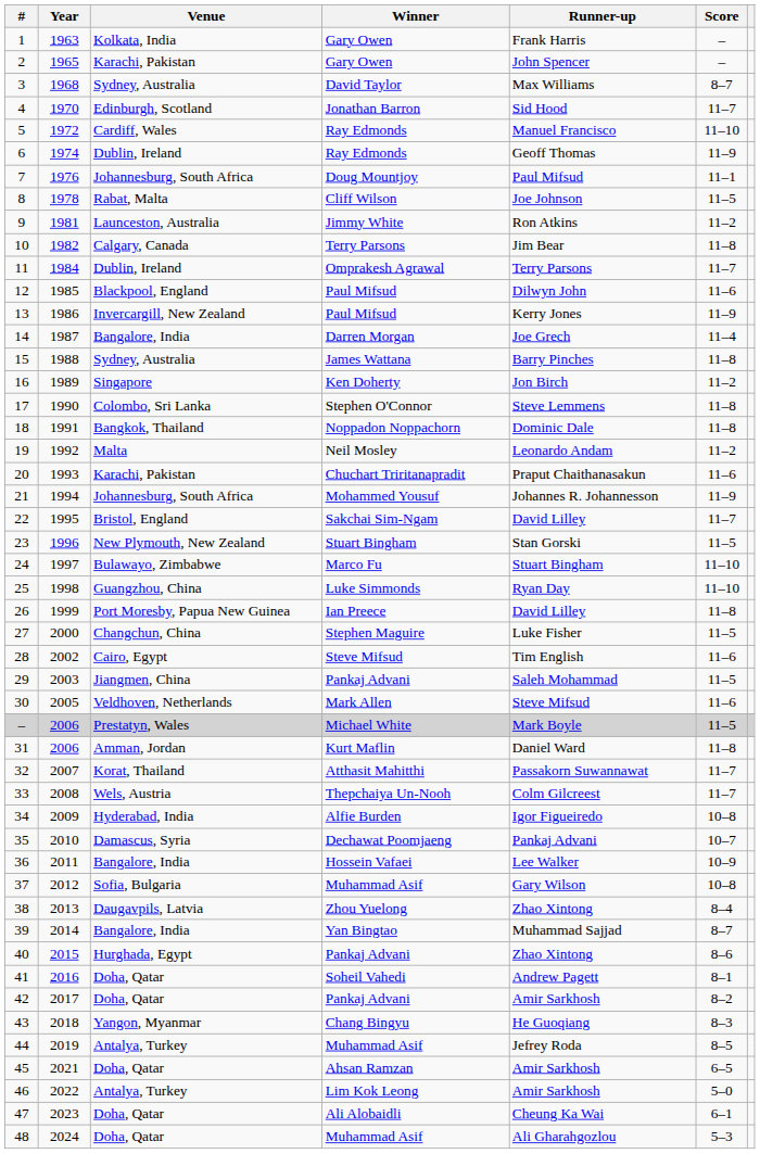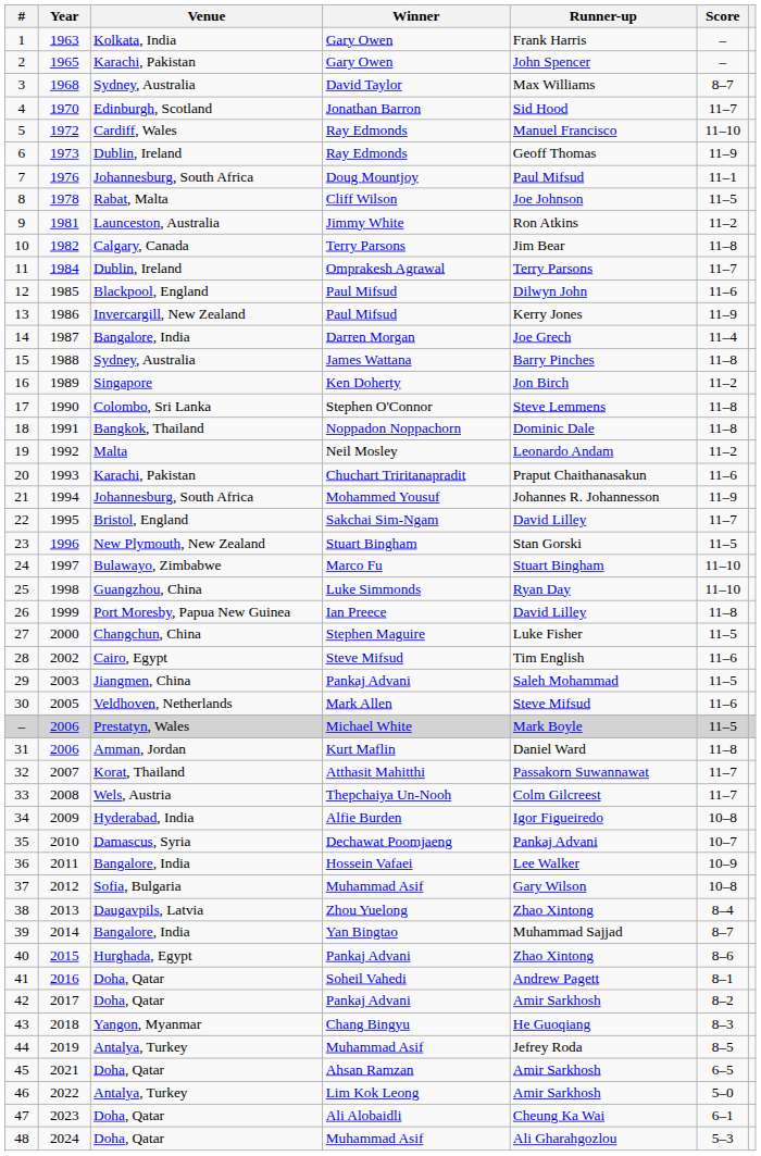 <table class="wikitable">
 <tr>
 <th width=30>#</th>
 <th width=50>Year</th>
 <th width=250>Venue</th>
 <th width=200>Winner</th>
 <th width=200>Runner-up</th>
 <th width=50>Score</th>
 <th></th>
 </tr>
 <tr>
 <td align=center>1</td>
 <td align="center"><a href='#'>1963</a></td>
 <td><a href='#'>Kolkata</a>, India</td>
 <td> <a href='#'>Gary Owen</a></td>
 <td> Frank Harris</td>
 <td align="center">–</td>
 <td></td>
 </tr>
 <tr>
 <td align=center>2</td>
 <td align="center"><a href='#'>1965</a></td>
 <td><a href='#'>Karachi</a>, Pakistan</td>
 <td> <a href='#'>Gary Owen</a></td>
 <td> <a href='#'>John Spencer</a></td>
 <td align="center">–</td>
 <td></td>
 </tr>
 <tr>
 <td align=center>3</td>
 <td align="center"><a href='#'>1968</a></td>
 <td><a href='#'>Sydney</a>, Australia</td>
 <td> <a href='#'>David Taylor</a></td>
 <td> Max Williams</td>
 <td align="center">8–7</td>
 <td></td>
 </tr>
 <tr>
 <td align=center>4</td>
 <td align="center"><a href='#'>1970</a></td>
 <td><a href='#'>Edinburgh</a>, Scotland</td>
 <td> <a href='#'>Jonathan Barron</a></td>
 <td> <a href='#'>Sid Hood</a></td>
 <td align="center">11–7</td>
 <td></td>
 </tr>
 <tr>
 <td align=center>5</td>
 <td align="center"><a href='#'>1972</a></td>
 <td><a href='#'>Cardiff</a>, Wales</td>
 <td> <a href='#'>Ray Edmonds</a></td>
 <td> <a href='#'>Manuel Francisco</a></td>
 <td align="center">11–10</td>
 <td></td>
 </tr>
 <tr>
 <td align=center>6</td>
-<td align="center"><a href='#'>1974</a></td>
+<td align="center"><a href='#'>1973</a></td>
 <td><a href='#'>Dublin</a>, Ireland</td>
 <td> <a href='#'>Ray Edmonds</a></td>
 <td> Geoff Thomas</td>
 <td align="center">11–9</td>
 <td></td>
 </tr>
 <tr>
 <td align=center>7</td>
 <td align="center"><a href='#'>1976</a></td>
 <td><a href='#'>Johannesburg</a>, South Africa</td>
 <td> <a href='#'>Doug Mountjoy</a></td>
 <td> <a href='#'>Paul Mifsud</a></td>
 <td align="center">11–1</td>
 <td></td>
 </tr>
 <tr>
 <td align=center>8</td>
 <td align="center"><a href='#'>1978</a></td>
 <td><a href='#'>Rabat</a>, Malta</td>
 <td> <a href='#'>Cliff Wilson</a></td>
 <td> <a href='#'>Joe Johnson</a></td>
 <td align="center">11–5</td>
 <td></td>
 </tr>
 <tr>
 <td align=center>9</td>
 <td align="center"><a href='#'>1981</a></td>
 <td><a href='#'>Launceston</a>, Australia</td>
 <td> <a href='#'>Jimmy White</a></td>
 <td> Ron Atkins</td>
 <td align="center">11–2</td>
 <td></td>
 </tr>
 <tr>
 <td align=center>10</td>
 <td align="center"><a href='#'>1982</a></td>
 <td><a href='#'>Calgary</a>, Canada</td>
 <td> <a href='#'>Terry Parsons</a></td>
 <td> Jim Bear</td>
 <td align="center">11–8</td>
 <td></td>
 </tr>
 <tr>
 <td align=center>11</td>
 <td align="center"><a href='#'>1984</a></td>
 <td><a href='#'>Dublin</a>, Ireland</td>
 <td> <a href='#'>Omprakesh Agrawal</a></td>
 <td> <a href='#'>Terry Parsons</a></td>
 <td align="center">11–7</td>
 <td></td>
 </tr>
 <tr>
 <td align=center>12</td>
 <td align="center">1985</td>
 <td><a href='#'>Blackpool</a>, England</td>
 <td> <a href='#'>Paul Mifsud</a></td>
 <td> <a href='#'>Dilwyn John</a></td>
 <td align="center">11–6</td>
 <td></td>
 </tr>
 <tr>
 <td align=center>13</td>
 <td align="center">1986</td>
 <td><a href='#'>Invercargill</a>, New Zealand</td>
 <td> <a href='#'>Paul Mifsud</a></td>
 <td> Kerry Jones</td>
 <td align="center">11–9</td>
 <td></td>
 </tr>
 <tr>
 <td align=center>14</td>
 <td align="center">1987</td>
 <td><a href='#'>Bangalore</a>, India</td>
 <td> <a href='#'>Darren Morgan</a></td>
 <td> <a href='#'>Joe Grech</a></td>
 <td align="center">11–4</td>
 <td></td>
 </tr>
 <tr>
 <td align=center>15</td>
 <td align="center">1988</td>
 <td><a href='#'>Sydney</a>, Australia</td>
 <td> <a href='#'>James Wattana</a></td>
 <td> <a href='#'>Barry Pinches</a></td>
 <td align="center">11–8</td>
 <td></td>
 </tr>
 <tr>
 <td align=center>16</td>
 <td align="center">1989</td>
 <td><a href='#'>Singapore</a></td>
 <td> <a href='#'>Ken Doherty</a></td>
 <td> <a href='#'>Jon Birch</a></td>
 <td align="center">11–2</td>
 <td></td>
 </tr>
 <tr>
 <td align=center>17</td>
 <td align="center">1990</td>
 <td><a href='#'>Colombo</a>, Sri Lanka</td>
 <td> Stephen O'Connor</td>
 <td> <a href='#'>Steve Lemmens</a></td>
 <td align="center">11–8</td>
 <td></td>
 </tr>
 <tr>
 <td align=center>18</td>
 <td align="center">1991</td>
 <td><a href='#'>Bangkok</a>, Thailand</td>
 <td> <a href='#'>Noppadon Noppachorn</a></td>
 <td> <a href='#'>Dominic Dale</a></td>
 <td align="center">11–8</td>
 <td></td>
 </tr>
 <tr>
 <td align=center>19</td>
 <td align="center">1992</td>
 <td><a href='#'>Malta</a></td>
 <td> Neil Mosley</td>
 <td> <a href='#'>Leonardo Andam</a></td>
 <td align="center">11–2</td>
 <td></td>
 </tr>
 <tr>
 <td align=center>20</td>
 <td align="center">1993</td>
 <td><a href='#'>Karachi</a>, Pakistan</td>
 <td> <a href='#'>Chuchart Triritanapradit</a></td>
 <td> Praput Chaithanasakun</td>
 <td align="center">11–6</td>
 <td></td>
 </tr>
 <tr>
 <td align=center>21</td>
 <td align="center">1994</td>
 <td><a href='#'>Johannesburg</a>, South Africa</td>
 <td> <a href='#'>Mohammed Yousuf</a></td>
 <td> Johannes R. Johannesson</td>
 <td align="center">11–9</td>
 <td></td>
 </tr>
 <tr>
 <td align=center>22</td>
 <td align="center">1995</td>
 <td><a href='#'>Bristol</a>, England</td>
 <td> <a href='#'>Sakchai Sim-Ngam</a></td>
 <td> <a href='#'>David Lilley</a></td>
 <td align="center">11–7</td>
 <td></td>
 </tr>
 <tr>
 <td align=center>23</td>
 <td align="center"><a href='#'>1996</a></td>
 <td><a href='#'>New Plymouth</a>, New Zealand</td>
 <td> <a href='#'>Stuart Bingham</a></td>
 <td> Stan Gorski</td>
 <td align="center">11–5</td>
 <td></td>
 </tr>
 <tr>
 <td align=center>24</td>
 <td align="center">1997</td>
 <td><a href='#'>Bulawayo</a>, Zimbabwe</td>
 <td> <a href='#'>Marco Fu</a></td>
 <td> <a href='#'>Stuart Bingham</a></td>
 <td align="center">11–10</td>
 <td></td>
 </tr>
 <tr>
 <td align=center>25</td>
 <td align="center">1998</td>
 <td><a href='#'>Guangzhou</a>, China</td>
 <td> <a href='#'>Luke Simmonds</a></td>
 <td> <a href='#'>Ryan Day</a></td>
 <td align="center">11–10</td>
 <td></td>
 </tr>
 <tr>
 <td align=center>26</td>
 <td align="center">1999</td>
 <td><a href='#'>Port Moresby</a>, Papua New Guinea</td>
 <td> <a href='#'>Ian Preece</a></td>
 <td> <a href='#'>David Lilley</a></td>
 <td align="center">11–8</td>
 <td></td>
 </tr>
 <tr>
 <td align=center>27</td>
 <td align="center">2000</td>
 <td><a href='#'>Changchun</a>, China</td>
 <td> <a href='#'>Stephen Maguire</a></td>
 <td> Luke Fisher</td>
 <td align="center">11–5</td>
 <td></td>
 </tr>
 <tr>
 <td align=center>28</td>
 <td align="center">2002</td>
 <td><a href='#'>Cairo</a>, Egypt</td>
 <td> <a href='#'>Steve Mifsud</a></td>
 <td> Tim English</td>
 <td align="center">11–6</td>
 <td></td>
 </tr>
 <tr>
 <td align=center>29</td>
 <td align="center">2003</td>
 <td><a href='#'>Jiangmen</a>, China</td>
 <td> <a href='#'>Pankaj Advani</a></td>
 <td> <a href='#'>Saleh Mohammad</a></td>
 <td align="center">11–5</td>
 <td></td>
 </tr>
 <tr>
 <td align=center>30</td>
 <td align="center">2005</td>
 <td><a href='#'>Veldhoven</a>, Netherlands</td>
 <td> <a href='#'>Mark Allen</a></td>
 <td> <a href='#'>Steve Mifsud</a></td>
 <td align="center">11–6</td>
 <td></td>
 </tr>
 <tr bgcolor=lightgrey>
 <td align=center>–</td>
 <td align="center"><a href='#'>2006</a></td>
 <td><a href='#'>Prestatyn</a>, Wales</td>
 <td> <a href='#'>Michael White</a></td>
 <td> <a href='#'>Mark Boyle</a></td>
 <td align="center">11–5</td>
 <td></td>
 </tr>
 <tr>
 <td align=center>31</td>
 <td align="center"><a href='#'>2006</a></td>
 <td><a href='#'>Amman</a>, Jordan</td>
 <td> <a href='#'>Kurt Maflin</a></td>
 <td> Daniel Ward</td>
 <td align="center">11–8</td>
 <td></td>
 </tr>
 <tr>
 <td align=center>32</td>
 <td align="center">2007</td>
 <td><a href='#'>Korat</a>, Thailand</td>
 <td> <a href='#'>Atthasit Mahitthi</a></td>
 <td> <a href='#'>Passakorn Suwannawat</a></td>
 <td align="center">11–7</td>
 <td></td>
 </tr>
 <tr>
 <td align=center>33</td>
 <td align="center">2008</td>
 <td><a href='#'>Wels</a>, Austria</td>
 <td> <a href='#'>Thepchaiya Un-Nooh</a></td>
 <td> <a href='#'>Colm Gilcreest</a></td>
 <td align="center">11–7</td>
 <td></td>
 </tr>
 <tr>
 <td align=center>34</td>
 <td align="center">2009</td>
 <td><a href='#'>Hyderabad</a>, India</td>
 <td> <a href='#'>Alfie Burden</a></td>
 <td> <a href='#'>Igor Figueiredo</a></td>
 <td align="center">10–8</td>
 <td></td>
 </tr>
 <tr>
 <td align=center>35</td>
 <td align="center">2010</td>
 <td><a href='#'>Damascus</a>, Syria</td>
 <td> <a href='#'>Dechawat Poomjaeng</a></td>
 <td> <a href='#'>Pankaj Advani</a></td>
 <td align="center">10–7</td>
 <td></td>
 </tr>
 <tr>
 <td align=center>36</td>
 <td align="center">2011</td>
 <td><a href='#'>Bangalore</a>, India</td>
 <td> <a href='#'>Hossein Vafaei</a></td>
 <td> <a href='#'>Lee Walker</a></td>
 <td align="center">10–9</td>
 <td></td>
 </tr>
 <tr>
 <td align=center>37</td>
 <td align="center">2012</td>
 <td><a href='#'>Sofia</a>, Bulgaria</td>
 <td> <a href='#'>Muhammad Asif</a></td>
 <td> <a href='#'>Gary Wilson</a></td>
 <td align="center">10–8</td>
 <td></td>
 </tr>
 <tr>
 <td align=center>38</td>
 <td align="center">2013</td>
 <td><a href='#'>Daugavpils</a>, Latvia</td>
 <td> <a href='#'>Zhou Yuelong</a></td>
 <td> <a href='#'>Zhao Xintong</a></td>
 <td align="center">8–4</td>
 <td></td>
 </tr>
 <tr>
 <td align=center>39</td>
 <td align="center">2014</td>
 <td><a href='#'>Bangalore</a>, India</td>
 <td> <a href='#'>Yan Bingtao</a></td>
 <td> Muhammad Sajjad</td>
 <td align="center">8–7</td>
 <td></td>
 </tr>
 <tr>
 <td align=center>40</td>
 <td align="center"><a href='#'>2015</a></td>
 <td><a href='#'>Hurghada</a>, Egypt</td>
 <td> <a href='#'>Pankaj Advani</a></td>
 <td> <a href='#'>Zhao Xintong</a></td>
 <td align="center">8–6</td>
 <td></td>
 </tr>
 <tr>
 <td align=center>41</td>
 <td align = "center"><a href='#'>2016</a></td>
 <td><a href='#'>Doha</a>, Qatar</td>
 <td> <a href='#'>Soheil Vahedi</a></td>
 <td> <a href='#'>Andrew Pagett</a></td>
 <td align="center">8–1</td>
 <td></td>
 </tr>
 <tr>
 <td align=center>42</td>
 <td align = "center">2017</td>
 <td><a href='#'>Doha</a>, Qatar</td>
 <td> <a href='#'>Pankaj Advani</a></td>
 <td> <a href='#'>Amir Sarkhosh</a></td>
 <td align="center">8–2</td>
 <td></td>
 </tr>
 <tr>
 <td align=center>43</td>
 <td align = "center">2018</td>
 <td><a href='#'>Yangon</a>, Myanmar</td>
 <td> <a href='#'>Chang Bingyu</a></td>
 <td> <a href='#'>He Guoqiang</a></td>
 <td align="center">8–3</td>
 <td></td>
 </tr>
 <tr>
 <td align=center>44</td>
 <td align = "center">2019</td>
 <td><a href='#'>Antalya</a>, Turkey</td>
 <td> <a href='#'>Muhammad Asif</a></td>
 <td> Jefrey Roda</td>
 <td align="center">8–5</td>
 <td></td>
 </tr>
 <tr>
 <td align=center>45</td>
 <td align = "center">2021</td>
 <td><a href='#'>Doha</a>, Qatar</td>
 <td> <a href='#'>Ahsan Ramzan</a></td>
 <td> <a href='#'>Amir Sarkhosh</a></td>
 <td align="center">6–5</td>
 <td></td>
 </tr>
 <tr>
 <td align=center>46</td>
 <td align = "center">2022</td>
 <td><a href='#'>Antalya</a>, Turkey</td>
 <td> <a href='#'>Lim Kok Leong</a></td>
 <td> <a href='#'>Amir Sarkhosh</a></td>
 <td align="center">5–0</td>
 <td></td>
 </tr>
 <tr>
 <td align=center>47</td>
 <td align = "center">2023</td>
 <td><a href='#'>Doha</a>, Qatar</td>
 <td> <a href='#'>Ali Alobaidli</a></td>
 <td> <a href='#'>Cheung Ka Wai</a></td>
 <td align="center">6–1</td>
 <td></td>
 </tr>
 <tr>
 <td align=center>48</td>
 <td align = "center">2024</td>
 <td><a href='#'>Doha</a>, Qatar</td>
 <td> <a href='#'>Muhammad Asif</a></td>
 <td> <a href='#'>Ali Gharahgozlou</a></td>
 <td align="center">5–3</td>
 <td></td>
 </tr>
 </table>
